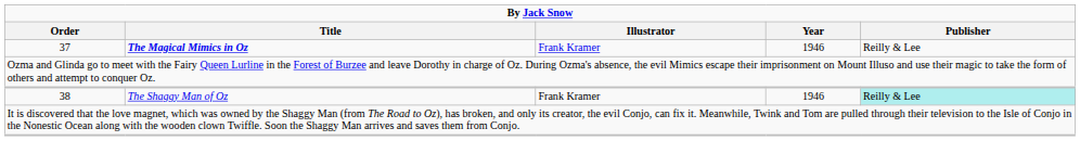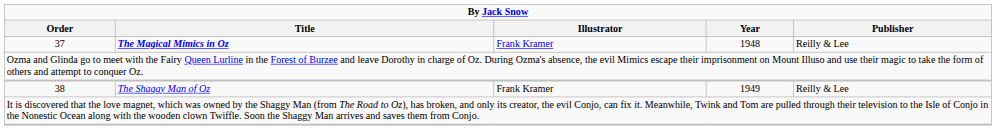 <table class="wikitable">
 <tr>
 <td colspan="6" style="text-align:center;"><strong>By <a href='#'>Jack Snow</a></strong></td>
 </tr>
 <tr>
 <th>Order</th>
 <th>Title</th>
 <th>Illustrator</th>
 <th>Year</th>
 <th>Publisher</th>
 </tr>
 <tr>
 <td style="text-align:center;">37</td>
 <td><strong><em><a href='#'>The Magical Mimics in Oz</a></em></strong></td>
 <td><a href='#'>Frank Kramer</a></td>
-<td style="text-align:center;">1946</td>
+<td style="text-align:center;">1948</td>
 <td>Reilly & Lee</td>
 </tr>
 <tr style="border-bottom: 3px solid silver;">
 <td colspan="5">Ozma and Glinda go to meet with the Fairy <a href='#'>Queen Lurline</a> in the <a href='#'>Forest of Burzee</a> and leave Dorothy in charge of Oz. During Ozma's absence, the evil Mimics escape their imprisonment on Mount Illuso and use their magic to take the form of others and attempt to conquer Oz.</td>
 </tr>
 <tr>
 <td style="text-align:center;">38</td>
 <td><em><a href='#'>The Shaggy Man of Oz</a></em></td>
 <td>Frank Kramer</td>
-<td style="text-align:center;">1946</td>
-<td style="background: paleturquoise;">Reilly & Lee</td>
+<td style="text-align:center;">1949</td>
+<td>Reilly & Lee</td>
 </tr>
 <tr style="border-bottom: 3px solid silver;">
 <td colspan="5">It is discovered that the love magnet, which was owned by the Shaggy Man (from <em>The Road to Oz</em>), has broken, and only its creator, the evil Conjo, can fix it. Meanwhile, Twink and Tom are pulled through their television to the Isle of Conjo in the Nonestic Ocean along with the wooden clown Twiffle. Soon the Shaggy Man arrives and saves them from Conjo.</td>
 </tr>
 </table>
